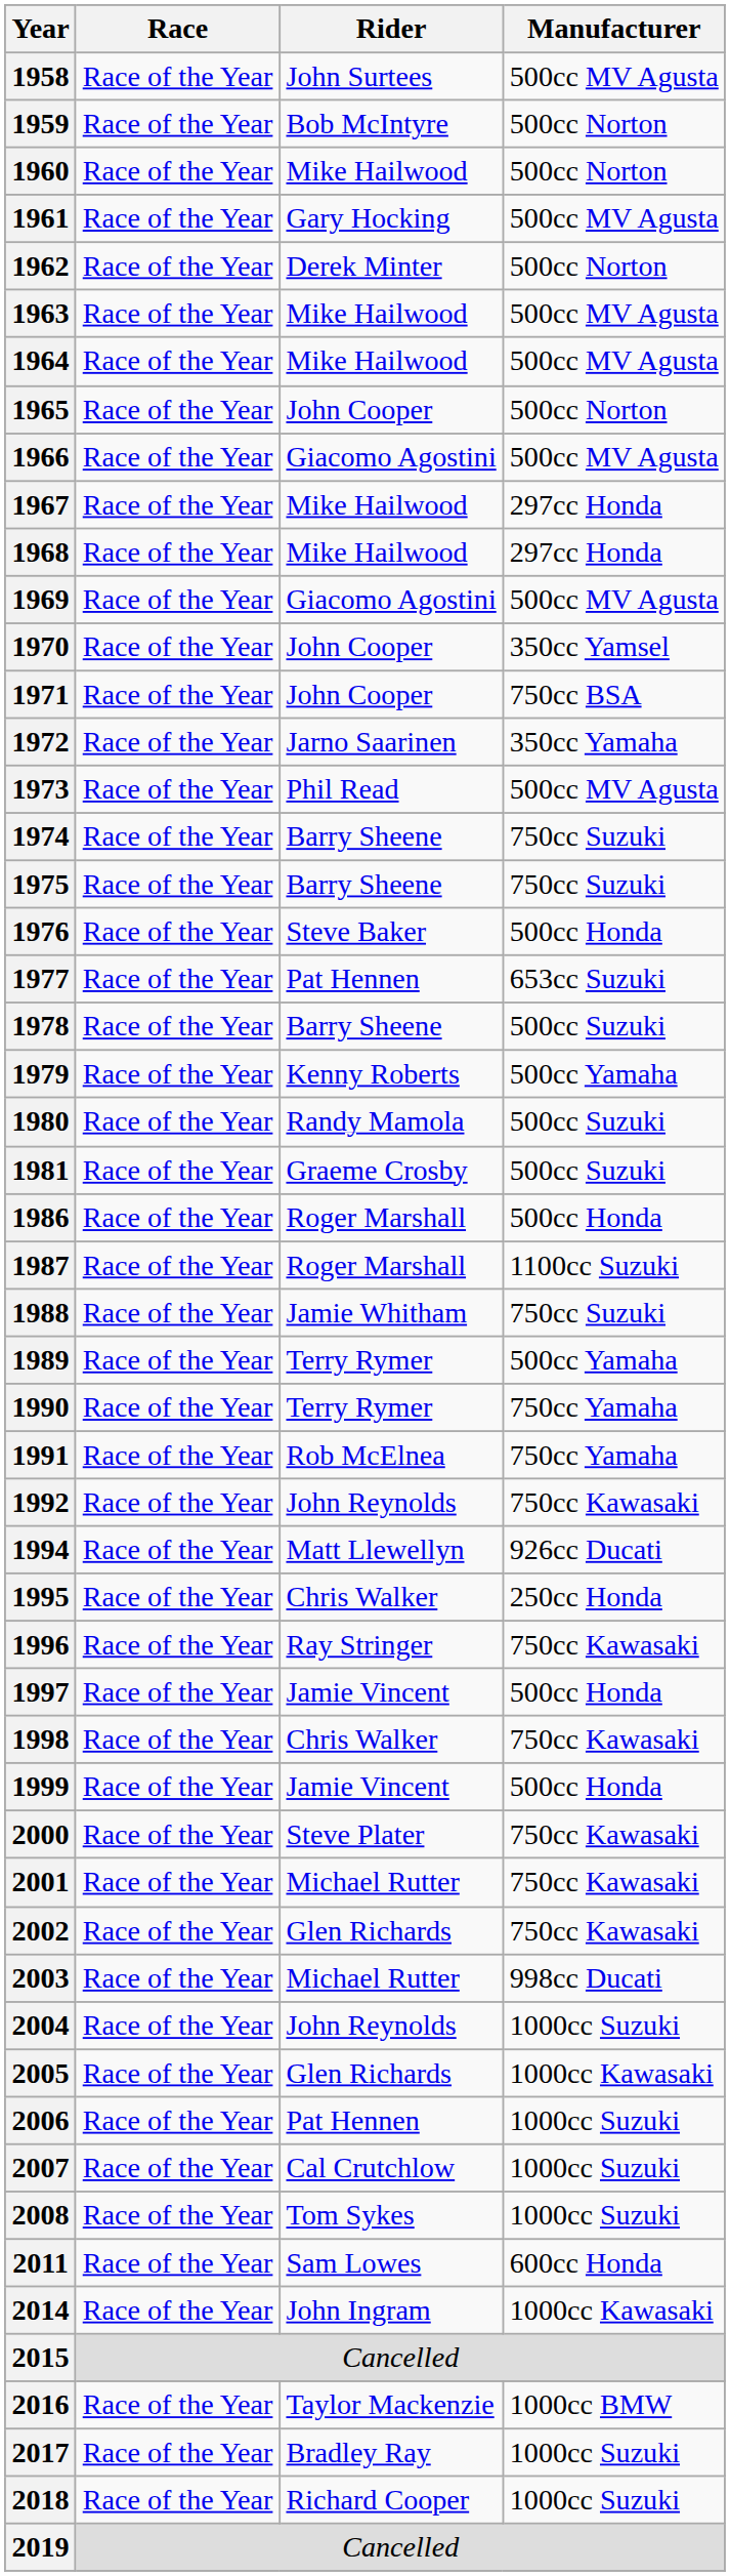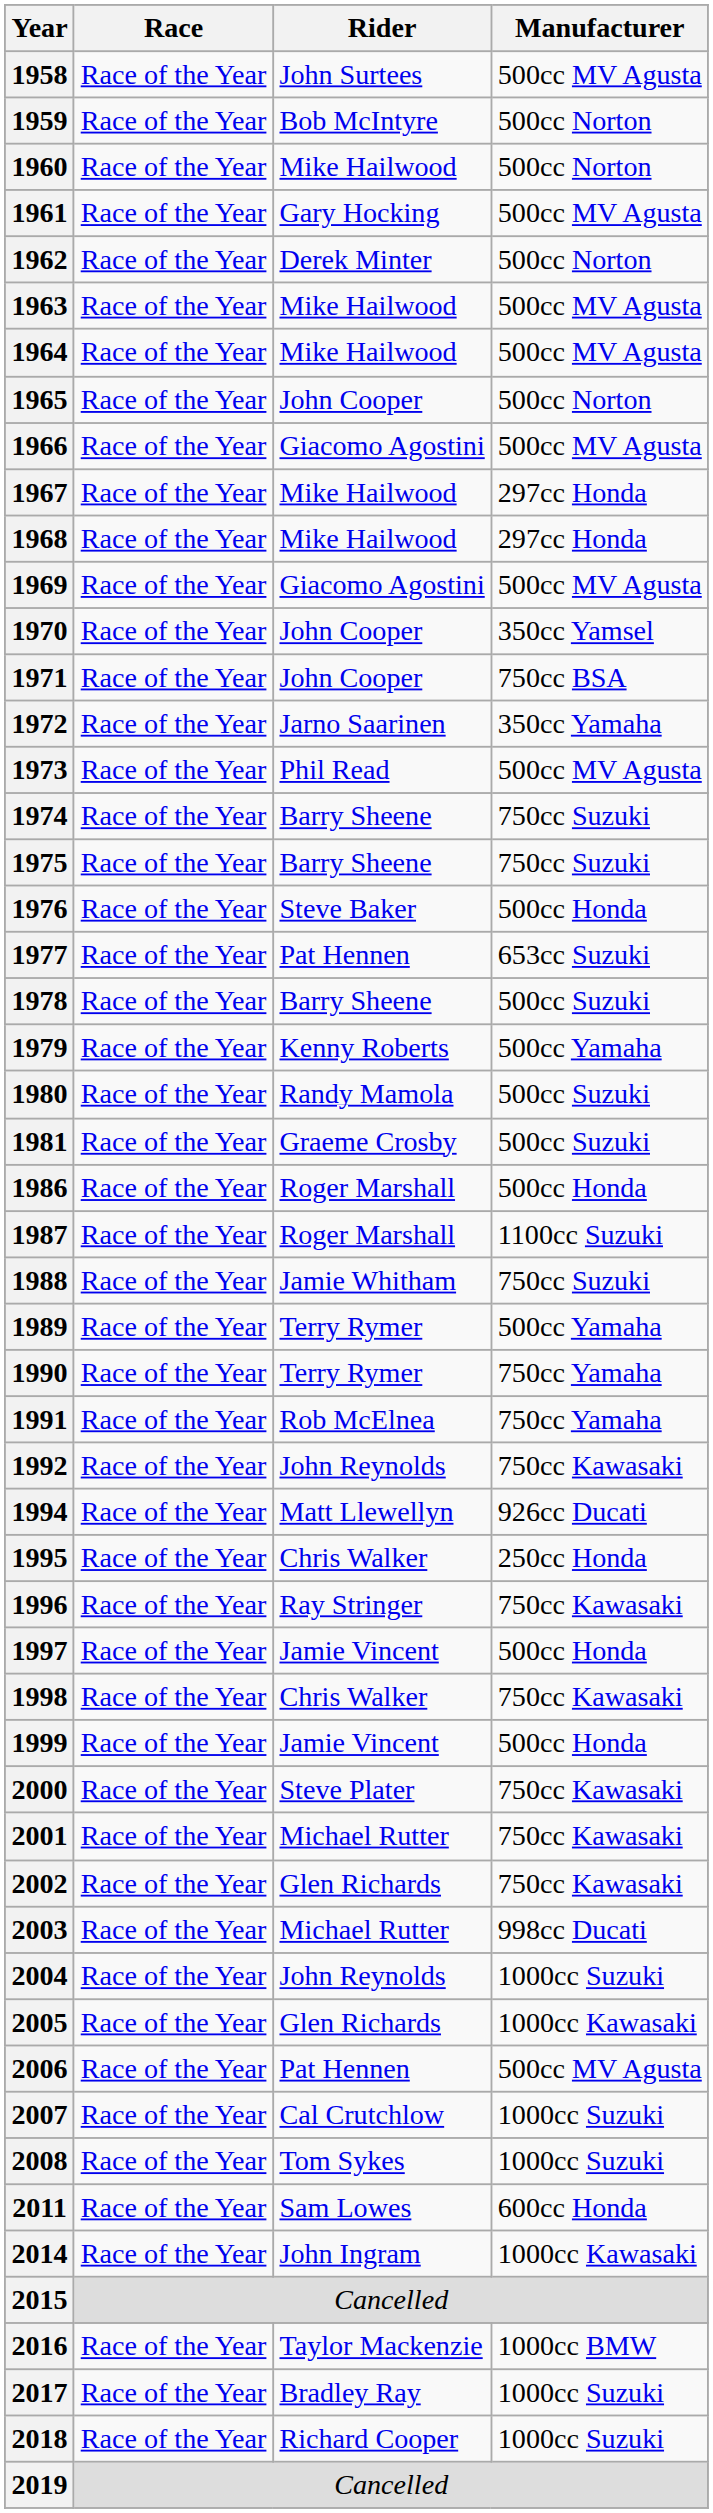 <table class="wikitable" style="font-size: 95%;">
 <tr>
 <th>Year</th>
 <th>Race</th>
 <th>Rider</th>
 <th>Manufacturer</th>
 </tr>
 <tr>
 <th>1958</th>
 <td><a href='#'>Race of the Year</a></td>
 <td> <a href='#'>John Surtees</a></td>
 <td>500cc <a href='#'>MV Agusta</a></td>
 </tr>
 <tr>
 <th>1959</th>
 <td><a href='#'>Race of the Year</a></td>
 <td> <a href='#'>Bob McIntyre</a></td>
 <td>500cc <a href='#'>Norton</a></td>
 </tr>
 <tr>
 <th>1960</th>
 <td><a href='#'>Race of the Year</a></td>
 <td> <a href='#'>Mike Hailwood</a></td>
 <td>500cc <a href='#'>Norton</a></td>
 </tr>
 <tr>
 <th>1961</th>
 <td><a href='#'>Race of the Year</a></td>
 <td> <a href='#'>Gary Hocking</a></td>
 <td>500cc <a href='#'>MV Agusta</a></td>
 </tr>
 <tr>
 <th>1962</th>
 <td><a href='#'>Race of the Year</a></td>
 <td> <a href='#'>Derek Minter</a></td>
 <td>500cc <a href='#'>Norton</a></td>
 </tr>
 <tr>
 <th>1963</th>
 <td><a href='#'>Race of the Year</a></td>
 <td> <a href='#'>Mike Hailwood</a></td>
 <td>500cc <a href='#'>MV Agusta</a></td>
 </tr>
 <tr>
 <th>1964</th>
 <td><a href='#'>Race of the Year</a></td>
 <td> <a href='#'>Mike Hailwood</a></td>
 <td>500cc <a href='#'>MV Agusta</a></td>
 </tr>
 <tr>
 <th>1965</th>
 <td><a href='#'>Race of the Year</a></td>
 <td> <a href='#'>John Cooper</a></td>
 <td>500cc <a href='#'>Norton</a></td>
 </tr>
 <tr>
 <th>1966</th>
 <td><a href='#'>Race of the Year</a></td>
 <td> <a href='#'>Giacomo Agostini</a></td>
 <td>500cc <a href='#'>MV Agusta</a></td>
 </tr>
 <tr>
 <th>1967</th>
 <td><a href='#'>Race of the Year</a></td>
 <td> <a href='#'>Mike Hailwood</a></td>
 <td>297cc <a href='#'>Honda</a></td>
 </tr>
 <tr>
 <th>1968</th>
 <td><a href='#'>Race of the Year</a></td>
 <td> <a href='#'>Mike Hailwood</a></td>
 <td>297cc <a href='#'>Honda</a></td>
 </tr>
 <tr>
 <th>1969</th>
 <td><a href='#'>Race of the Year</a></td>
 <td> <a href='#'>Giacomo Agostini</a></td>
 <td>500cc <a href='#'>MV Agusta</a></td>
 </tr>
 <tr>
 <th>1970</th>
 <td><a href='#'>Race of the Year</a></td>
 <td> <a href='#'>John Cooper</a></td>
 <td>350cc <a href='#'>Yamsel</a></td>
 </tr>
 <tr>
 <th>1971</th>
 <td><a href='#'>Race of the Year</a></td>
 <td> <a href='#'>John Cooper</a></td>
 <td>750cc <a href='#'>BSA</a></td>
 </tr>
 <tr>
 <th>1972</th>
 <td><a href='#'>Race of the Year</a></td>
 <td> <a href='#'>Jarno Saarinen</a></td>
 <td>350cc <a href='#'>Yamaha</a></td>
 </tr>
 <tr>
 <th>1973</th>
 <td><a href='#'>Race of the Year</a></td>
 <td> <a href='#'>Phil Read</a></td>
 <td>500cc <a href='#'>MV Agusta</a></td>
 </tr>
 <tr>
 <th>1974</th>
 <td><a href='#'>Race of the Year</a></td>
 <td> <a href='#'>Barry Sheene</a></td>
 <td>750cc <a href='#'>Suzuki</a></td>
 </tr>
 <tr>
 <th>1975</th>
 <td><a href='#'>Race of the Year</a></td>
 <td> <a href='#'>Barry Sheene</a></td>
 <td>750cc <a href='#'>Suzuki</a></td>
 </tr>
 <tr>
 <th>1976</th>
 <td><a href='#'>Race of the Year</a></td>
 <td> <a href='#'>Steve Baker</a></td>
 <td>500cc <a href='#'>Honda</a></td>
 </tr>
 <tr>
 <th>1977</th>
 <td><a href='#'>Race of the Year</a></td>
 <td> <a href='#'>Pat Hennen</a></td>
 <td>653cc <a href='#'>Suzuki</a></td>
 </tr>
 <tr>
 <th>1978</th>
 <td><a href='#'>Race of the Year</a></td>
 <td> <a href='#'>Barry Sheene</a></td>
 <td>500cc <a href='#'>Suzuki</a></td>
 </tr>
 <tr>
 <th>1979</th>
 <td><a href='#'>Race of the Year</a></td>
 <td> <a href='#'>Kenny Roberts</a></td>
 <td>500cc <a href='#'>Yamaha</a></td>
 </tr>
 <tr>
 <th>1980</th>
 <td><a href='#'>Race of the Year</a></td>
 <td> <a href='#'>Randy Mamola</a></td>
 <td>500cc <a href='#'>Suzuki</a></td>
 </tr>
 <tr>
 <th>1981</th>
 <td><a href='#'>Race of the Year</a></td>
 <td> <a href='#'>Graeme Crosby</a></td>
 <td>500cc <a href='#'>Suzuki</a></td>
 </tr>
 <tr>
 <th>1986</th>
 <td><a href='#'>Race of the Year</a></td>
 <td> <a href='#'>Roger Marshall</a></td>
 <td>500cc <a href='#'>Honda</a></td>
 </tr>
 <tr>
 <th>1987</th>
 <td><a href='#'>Race of the Year</a></td>
 <td> <a href='#'>Roger Marshall</a></td>
 <td>1100cc <a href='#'>Suzuki</a></td>
 </tr>
 <tr>
 <th>1988</th>
 <td><a href='#'>Race of the Year</a></td>
 <td> <a href='#'>Jamie Whitham</a></td>
 <td>750cc <a href='#'>Suzuki</a></td>
 </tr>
 <tr>
 <th>1989</th>
 <td><a href='#'>Race of the Year</a></td>
 <td> <a href='#'>Terry Rymer</a></td>
 <td>500cc <a href='#'>Yamaha</a></td>
 </tr>
 <tr>
 <th>1990</th>
 <td><a href='#'>Race of the Year</a></td>
 <td> <a href='#'>Terry Rymer</a></td>
 <td>750cc <a href='#'>Yamaha</a></td>
 </tr>
 <tr>
 <th>1991</th>
 <td><a href='#'>Race of the Year</a></td>
 <td> <a href='#'>Rob McElnea</a></td>
 <td>750cc <a href='#'>Yamaha</a></td>
 </tr>
 <tr>
 <th>1992</th>
 <td><a href='#'>Race of the Year</a></td>
 <td> <a href='#'>John Reynolds</a></td>
 <td>750cc <a href='#'>Kawasaki</a></td>
 </tr>
 <tr>
 <th>1994</th>
 <td><a href='#'>Race of the Year</a></td>
 <td> <a href='#'>Matt Llewellyn</a></td>
 <td>926cc <a href='#'>Ducati</a></td>
 </tr>
 <tr>
 <th>1995</th>
 <td><a href='#'>Race of the Year</a></td>
 <td> <a href='#'>Chris Walker</a></td>
 <td>250cc <a href='#'>Honda</a></td>
 </tr>
 <tr>
 <th>1996</th>
 <td><a href='#'>Race of the Year</a></td>
 <td> <a href='#'>Ray Stringer</a></td>
 <td>750cc <a href='#'>Kawasaki</a></td>
 </tr>
 <tr>
 <th>1997</th>
 <td><a href='#'>Race of the Year</a></td>
 <td> <a href='#'>Jamie Vincent</a></td>
 <td>500cc <a href='#'>Honda</a></td>
 </tr>
 <tr>
 <th>1998</th>
 <td><a href='#'>Race of the Year</a></td>
 <td> <a href='#'>Chris Walker</a></td>
 <td>750cc <a href='#'>Kawasaki</a></td>
 </tr>
 <tr>
 <th>1999</th>
 <td><a href='#'>Race of the Year</a></td>
 <td> <a href='#'>Jamie Vincent</a></td>
 <td>500cc <a href='#'>Honda</a></td>
 </tr>
 <tr>
 <th>2000</th>
 <td><a href='#'>Race of the Year</a></td>
 <td> <a href='#'>Steve Plater</a></td>
 <td>750cc <a href='#'>Kawasaki</a></td>
 </tr>
 <tr>
 <th>2001</th>
 <td><a href='#'>Race of the Year</a></td>
 <td> <a href='#'>Michael Rutter</a></td>
 <td>750cc <a href='#'>Kawasaki</a></td>
 </tr>
 <tr>
 <th>2002</th>
 <td><a href='#'>Race of the Year</a></td>
 <td> <a href='#'>Glen Richards</a></td>
 <td>750cc <a href='#'>Kawasaki</a></td>
 </tr>
 <tr>
 <th>2003</th>
 <td><a href='#'>Race of the Year</a></td>
 <td> <a href='#'>Michael Rutter</a></td>
 <td>998cc <a href='#'>Ducati</a></td>
 </tr>
 <tr>
 <th>2004</th>
 <td><a href='#'>Race of the Year</a></td>
 <td> <a href='#'>John Reynolds</a></td>
 <td>1000cc <a href='#'>Suzuki</a></td>
 </tr>
 <tr>
 <th>2005</th>
 <td><a href='#'>Race of the Year</a></td>
 <td> <a href='#'>Glen Richards</a></td>
 <td>1000cc <a href='#'>Kawasaki</a></td>
 </tr>
 <tr>
 <th>2006</th>
 <td><a href='#'>Race of the Year</a></td>
 <td> <a href='#'>Pat Hennen</a></td>
-<td>1000cc <a href='#'>Suzuki</a></td>
+<td>500cc <a href='#'>MV Agusta</a></td>
 </tr>
 <tr>
 <th>2007</th>
 <td><a href='#'>Race of the Year</a></td>
 <td> <a href='#'>Cal Crutchlow</a></td>
 <td>1000cc <a href='#'>Suzuki</a></td>
 </tr>
 <tr>
 <th>2008</th>
 <td><a href='#'>Race of the Year</a></td>
 <td> <a href='#'>Tom Sykes</a></td>
 <td>1000cc <a href='#'>Suzuki</a></td>
 </tr>
 <tr>
 <th>2011</th>
 <td><a href='#'>Race of the Year</a></td>
 <td> <a href='#'>Sam Lowes</a></td>
 <td>600cc <a href='#'>Honda</a></td>
 </tr>
 <tr>
 <th>2014</th>
 <td><a href='#'>Race of the Year</a></td>
 <td> <a href='#'>John Ingram</a></td>
 <td>1000cc <a href='#'>Kawasaki</a></td>
 </tr>
 <tr style="background:#ddd;">
 <th>2015</th>
 <td style="text-align:center;" colspan="3"><em>Cancelled</em></td>
 </tr>
 <tr>
 <th>2016</th>
 <td><a href='#'>Race of the Year</a></td>
 <td> <a href='#'>Taylor Mackenzie</a></td>
 <td>1000cc <a href='#'>BMW</a></td>
 </tr>
 <tr>
 <th>2017</th>
 <td><a href='#'>Race of the Year</a></td>
 <td> <a href='#'>Bradley Ray</a></td>
 <td>1000cc <a href='#'>Suzuki</a></td>
 </tr>
 <tr>
 <th>2018</th>
 <td><a href='#'>Race of the Year</a></td>
 <td> <a href='#'>Richard Cooper</a></td>
 <td>1000cc <a href='#'>Suzuki</a></td>
 </tr>
 <tr style="background:#ddd;">
 <th>2019</th>
 <td style="text-align:center;" colspan="3"><em>Cancelled</em></td>
 </tr>
 </table>
